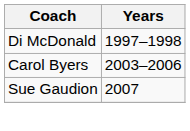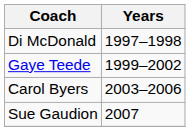 <table class="wikitable collapsible">
 <tr>
 <th>Coach</th>
 <th>Years</th>
 </tr>
 <tr>
 <td>Di McDonald</td>
 <td>1997–1998</td>
+</tr>
+<tr>
+<td><a href='#'>Gaye Teede</a></td>
+<td>1999–2002</td>
 </tr>
 <tr>
 <td>Carol Byers</td>
 <td>2003–2006</td>
 </tr>
 <tr>
 <td>Sue Gaudion</td>
 <td>2007</td>
 </tr>
 <tr>
 </tr>
 </table>
